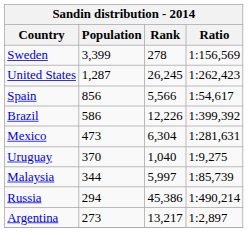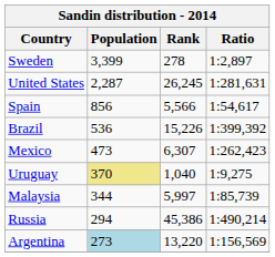 <table class="wikitable">
 <tr>
 <th colspan=5>Sandin distribution - 2014</th>
 </tr>
 <tr>
 <th>Country</th>
 <th>Population</th>
 <th>Rank</th>
 <th>Ratio</th>
 </tr>
 <tr>
 <td> <a href='#'>Sweden</a></td>
 <td>3,399</td>
 <td>278</td>
-<td>1:156,569</td>
+<td>1:2,897</td>
 </tr>
 <tr>
 <td> <a href='#'>United States</a></td>
-<td>1,287</td>
+<td>2,287</td>
 <td>26,245</td>
-<td>1:262,423</td>
+<td>1:281,631</td>
 </tr>
 <tr>
 <td> <a href='#'>Spain</a></td>
 <td>856</td>
 <td>5,566</td>
 <td>1:54,617</td>
 </tr>
 <tr>
 <td> <a href='#'>Brazil</a></td>
-<td>586</td>
-<td>12,226</td>
+<td>536</td>
+<td>15,226</td>
 <td>1:399,392</td>
 </tr>
 <tr>
 <td> <a href='#'>Mexico</a></td>
 <td>473</td>
-<td>6,304</td>
-<td>1:281,631</td>
+<td>6,307</td>
+<td>1:262,423</td>
 </tr>
 <tr>
 <td> <a href='#'>Uruguay</a></td>
-<td>370</td>
+<td style="background: khaki;">370</td>
 <td>1,040</td>
 <td>1:9,275</td>
 </tr>
 <tr>
 <td> <a href='#'>Malaysia</a></td>
 <td>344</td>
 <td>5,997</td>
 <td>1:85,739</td>
 </tr>
 <tr>
 <td> <a href='#'>Russia</a></td>
 <td>294</td>
 <td>45,386</td>
 <td>1:490,214</td>
 </tr>
 <tr>
 <td> <a href='#'>Argentina</a></td>
-<td>273</td>
-<td>13,217</td>
-<td>1:2,897</td>
+<td style="background: lightblue;">273</td>
+<td>13,220</td>
+<td>1:156,569</td>
 </tr>
 <tr>
 </tr>
 </table>
